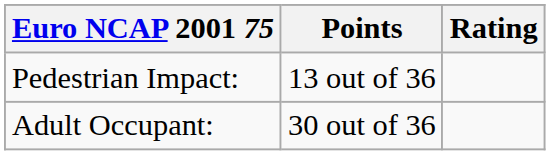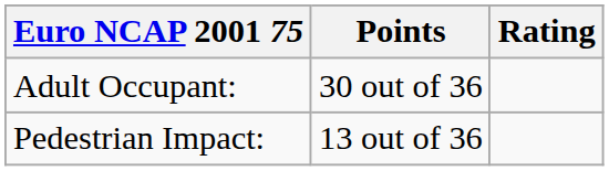 <table class="wikitable">
 <tr>
 <th><a href='#'>Euro NCAP</a> 2001 <em>75</em></th>
 <th>Points</th>
 <th>Rating</th>
 </tr>
 <tr>
+<td>Adult Occupant:</td>
+<td>30 out of 36</td>
+<td></td>
+</tr>
+<tr>
 <td>Pedestrian Impact:</td>
 <td>13 out of 36</td>
 <td></td>
 </tr>
-<tr>
-<td>Adult Occupant:</td>
-<td>30 out of 36</td>
-<td></td>
-</tr>
 </table>
